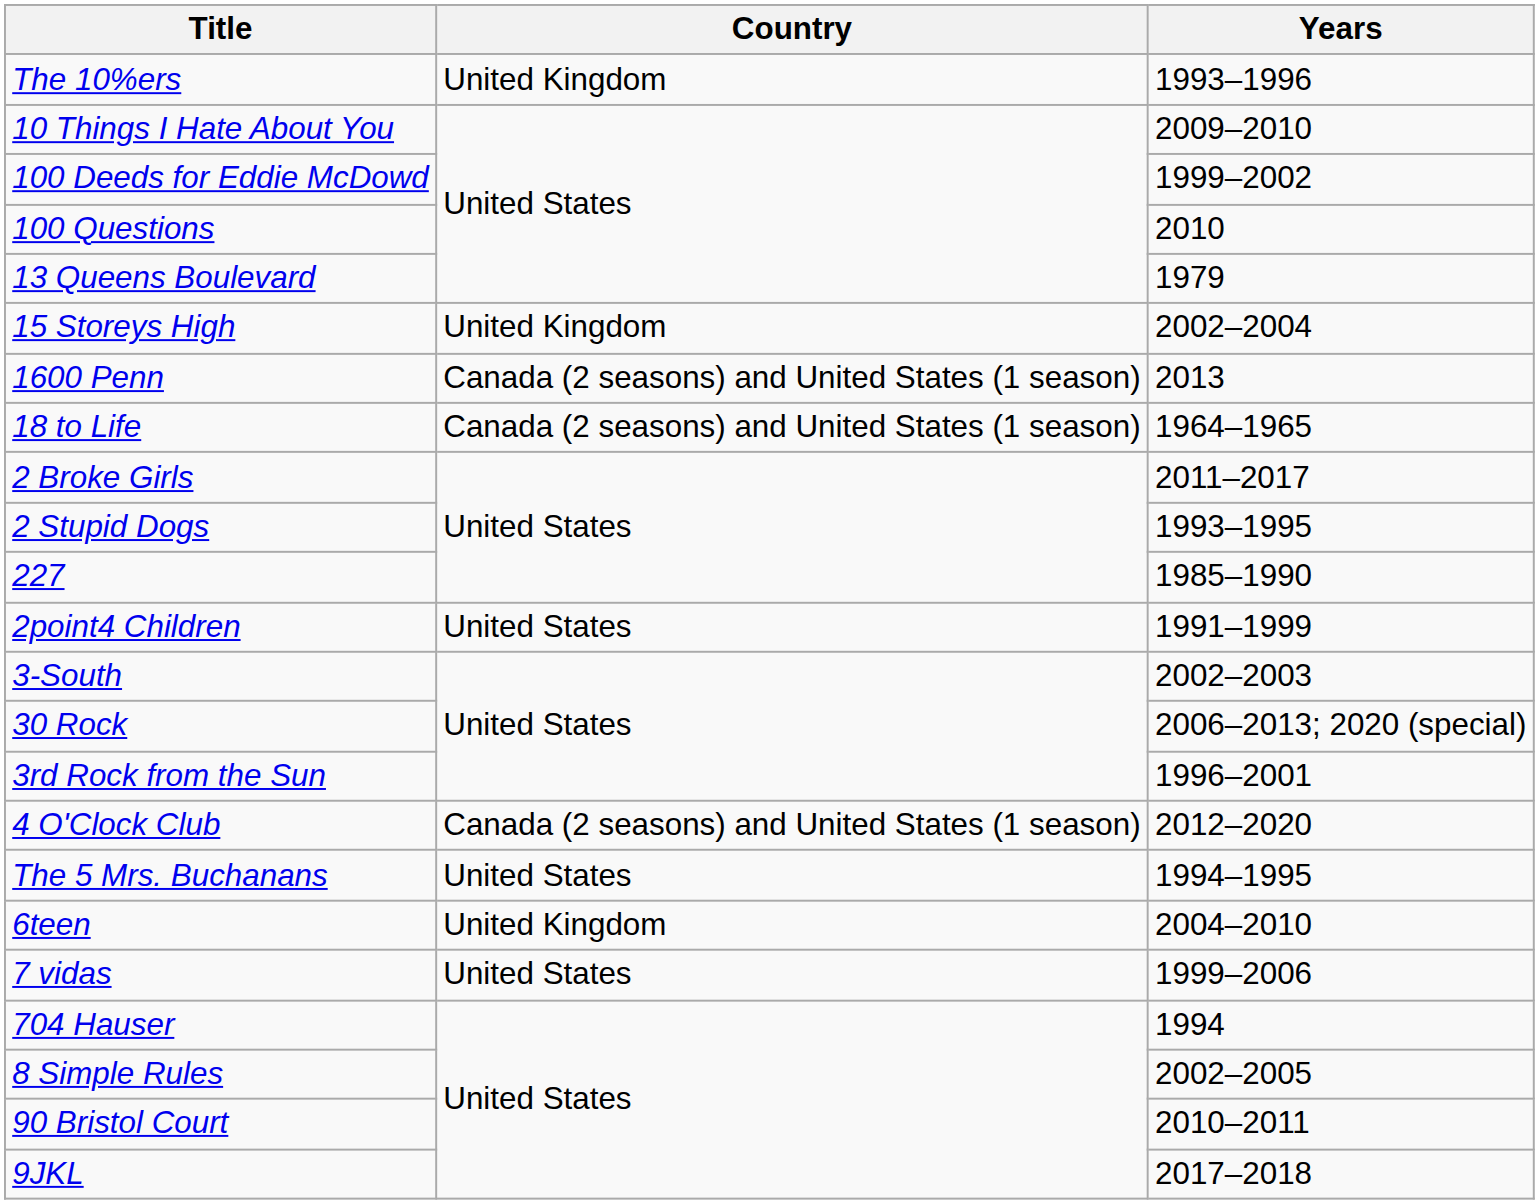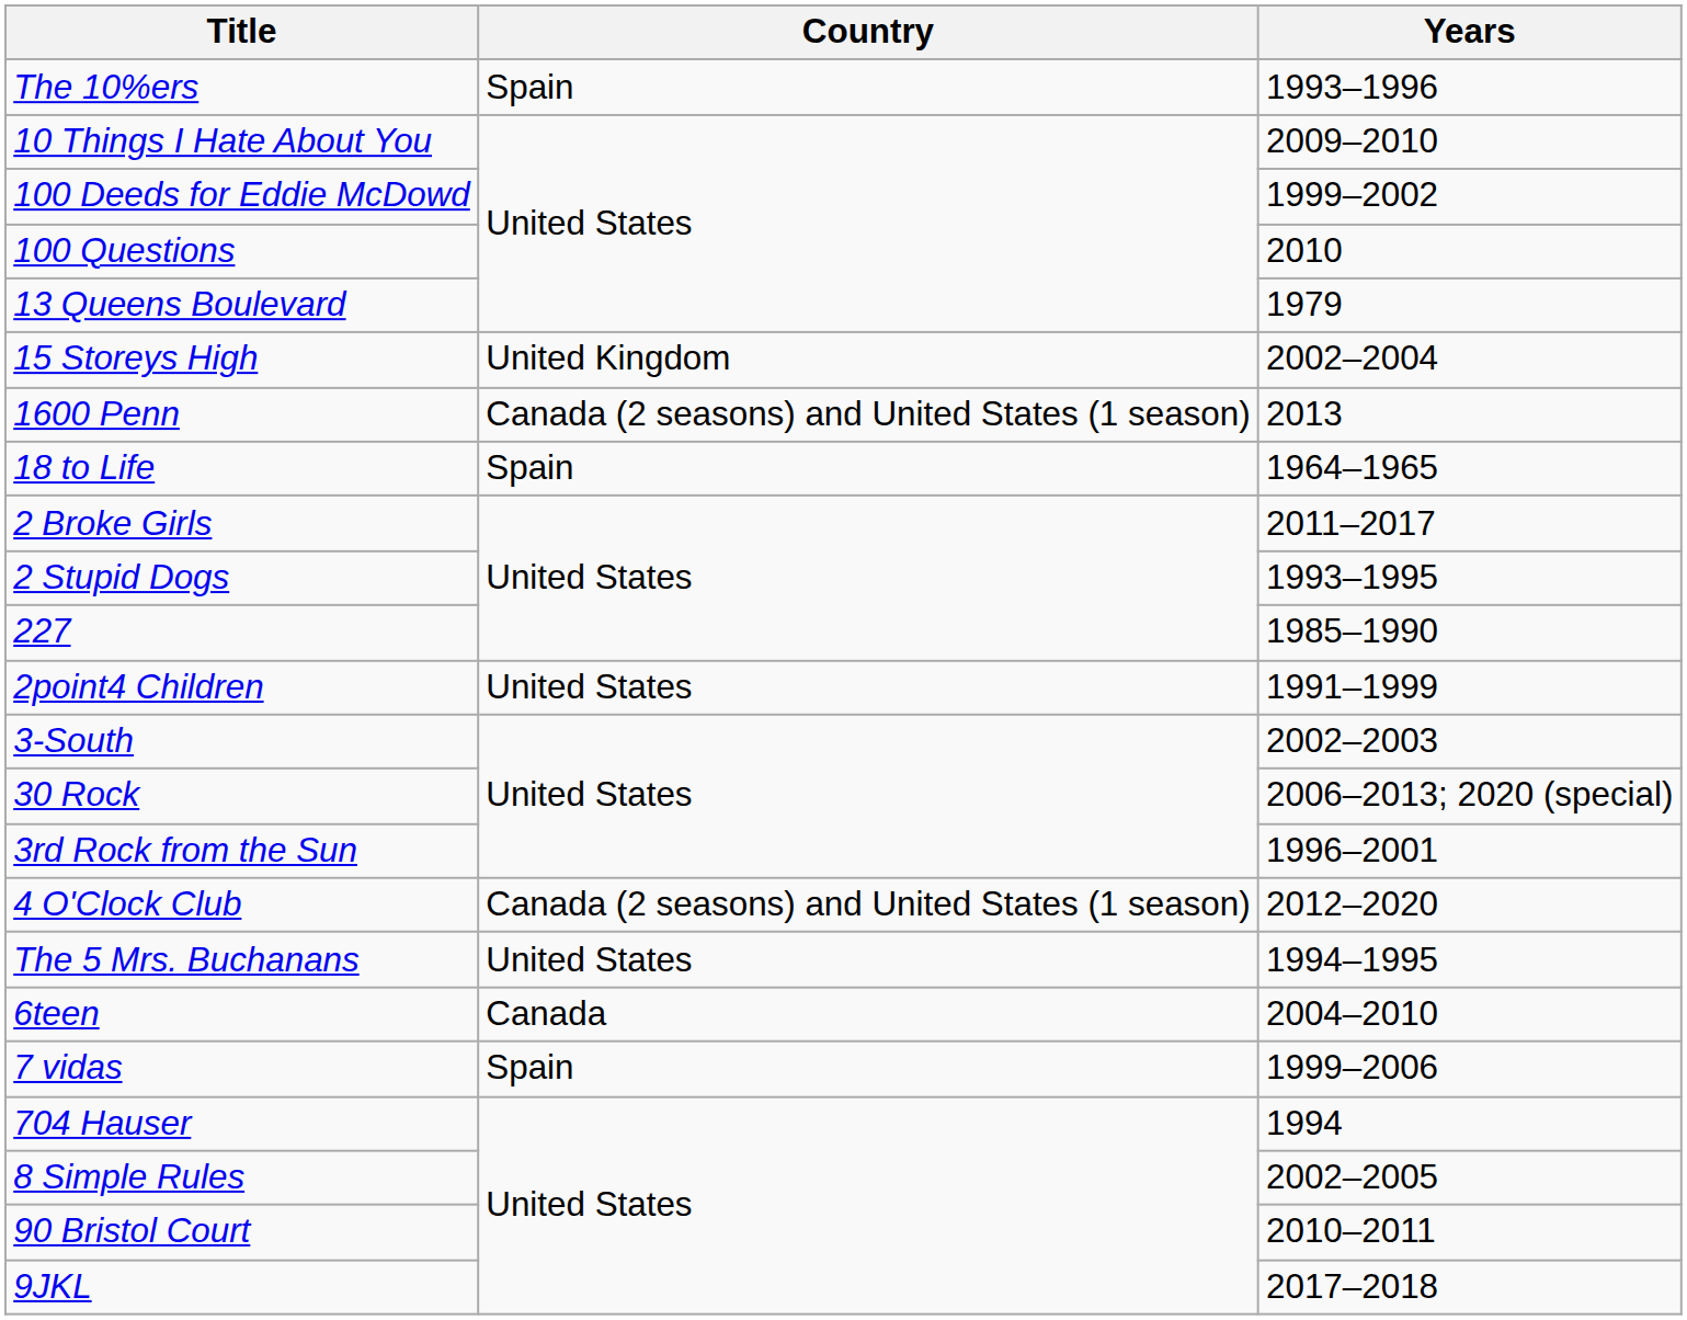 <table class="wikitable sortable">
 <tr>
 <th>Title</th>
 <th>Country</th>
 <th>Years</th>
 </tr>
 <tr>
 <td><em><a href='#'>The 10%ers</a></em></td>
-<td>United Kingdom</td>
+<td>Spain</td>
 <td>1993–1996</td>
 </tr>
 <tr>
 <td><em><a href='#'>10 Things I Hate About You</a></em></td>
 <td rowspan=4>United States</td>
 <td>2009–2010</td>
 </tr>
 <tr>
 <td><em><a href='#'>100 Deeds for Eddie McDowd</a></em></td>
 <td>1999–2002</td>
 </tr>
 <tr>
 <td><em><a href='#'>100 Questions</a></em></td>
 <td>2010</td>
 </tr>
 <tr>
 <td><em><a href='#'>13 Queens Boulevard</a></em></td>
 <td>1979</td>
 </tr>
 <tr>
 <td><em><a href='#'>15 Storeys High</a></em></td>
 <td>United Kingdom</td>
 <td>2002–2004</td>
 </tr>
 <tr>
 <td><em><a href='#'>1600 Penn</a></em></td>
 <td>Canada (2 seasons) and United States (1 season)</td>
 <td>2013</td>
 </tr>
 <tr>
 <td><em><a href='#'>18 to Life</a></em></td>
-<td>Canada (2 seasons) and United States (1 season)</td>
+<td>Spain</td>
 <td>1964–1965</td>
 </tr>
 <tr>
 <td><em><a href='#'>2 Broke Girls</a></em></td>
 <td rowspan=3>United States</td>
 <td>2011–2017</td>
 </tr>
 <tr>
 <td><em><a href='#'>2 Stupid Dogs</a></em></td>
 <td>1993–1995</td>
 </tr>
 <tr>
 <td><em><a href='#'>227</a></em></td>
 <td>1985–1990</td>
 </tr>
 <tr>
 <td><em><a href='#'>2point4 Children</a></em></td>
 <td>United States</td>
 <td>1991–1999</td>
 </tr>
 <tr>
 <td><em><a href='#'>3-South</a></em></td>
 <td rowspan=3>United States</td>
 <td>2002–2003</td>
 </tr>
 <tr>
 <td><em><a href='#'>30 Rock</a></em></td>
 <td>2006–2013; 2020 (special)</td>
 </tr>
 <tr>
 <td><em><a href='#'>3rd Rock from the Sun</a></em></td>
 <td>1996–2001</td>
 </tr>
 <tr>
 <td><em><a href='#'>4 O'Clock Club</a></em></td>
 <td>Canada (2 seasons) and United States (1 season)</td>
 <td>2012–2020</td>
 </tr>
 <tr>
 <td><em><a href='#'>The 5 Mrs. Buchanans</a></em></td>
 <td>United States</td>
 <td>1994–1995</td>
 </tr>
 <tr>
 <td><em><a href='#'>6teen</a></em></td>
-<td>United Kingdom</td>
+<td>Canada</td>
 <td>2004–2010</td>
 </tr>
 <tr>
 <td><em><a href='#'>7 vidas</a></em></td>
-<td>United States</td>
+<td>Spain</td>
 <td>1999–2006</td>
 </tr>
 <tr>
 <td><em><a href='#'>704 Hauser</a></em></td>
 <td rowspan=4>United States</td>
 <td>1994</td>
 </tr>
 <tr>
 <td><em><a href='#'>8 Simple Rules</a></em></td>
 <td>2002–2005</td>
 </tr>
 <tr>
 <td><em><a href='#'>90 Bristol Court</a></em></td>
 <td>2010–2011</td>
 </tr>
 <tr>
 <td><em><a href='#'>9JKL</a></em></td>
 <td>2017–2018</td>
 </tr>
 </table>
